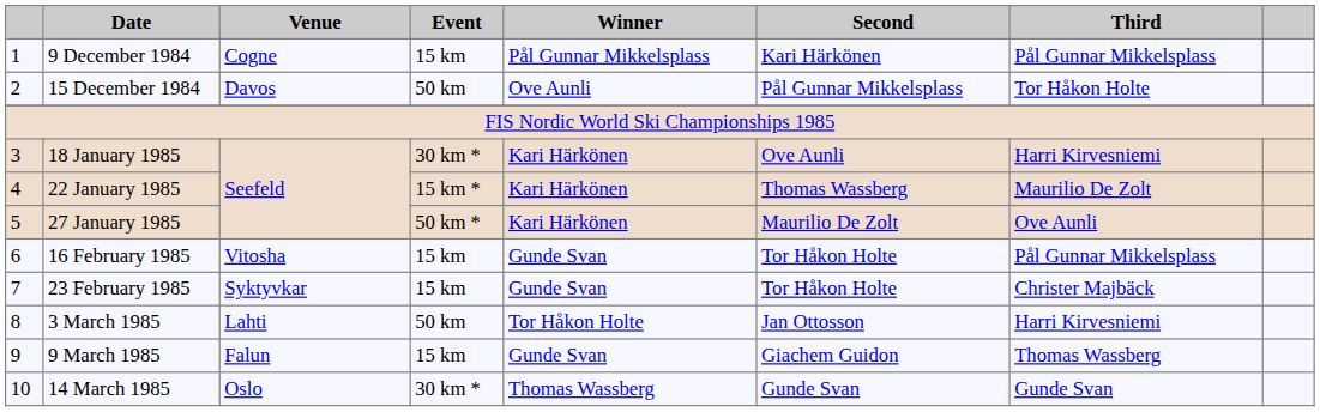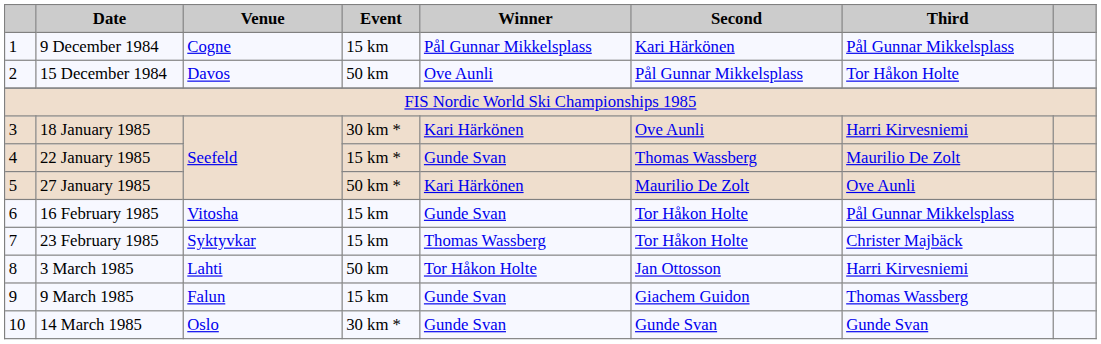 <table bgcolor="#f7f8ff" cellpadding="3" cellspacing="0" border="1" style="font-size: 90%; border: gray solid 1px; border-collapse: collapse;">
 <tr bgcolor="#CCCCCC">
 <td align="center" width="20"><strong></strong></td>
 <td align="center" width="120"><strong>Date</strong></td>
 <td align="center" width="130"><strong>Venue</strong></td>
 <td align="center" width="60"><strong>Event</strong></td>
 <td align="center" width="175"><strong>Winner</strong></td>
 <td align="center" width="175"><strong>Second</strong></td>
 <td align="center" width="175"><strong>Third</strong></td>
 <td align="center" width="30"><strong></strong></td>
 </tr>
 <tr align="left">
 <td>1</td>
 <td>9 December 1984</td>
 <td> <a href='#'>Cogne</a></td>
 <td>15 km</td>
 <td> <a href='#'>Pål Gunnar Mikkelsplass</a></td>
 <td> <a href='#'>Kari Härkönen</a></td>
 <td> <a href='#'>Pål Gunnar Mikkelsplass</a></td>
 <td></td>
 </tr>
 <tr align="left">
 <td>2</td>
 <td>15 December 1984</td>
 <td> <a href='#'>Davos</a></td>
 <td>50 km</td>
 <td> <a href='#'>Ove Aunli</a></td>
 <td> <a href='#'>Pål Gunnar Mikkelsplass</a></td>
 <td> <a href='#'>Tor Håkon Holte</a></td>
 <td></td>
 </tr>
 <tr align="left">
 </tr>
 <tr bgcolor=#EFDECD>
 <td colspan="9" align="center"><a href='#'>FIS Nordic World Ski Championships 1985</a></td>
 </tr>
 <tr bgcolor=#EFDECD>
 <td>3</td>
 <td>18 January 1985</td>
 <td rowspan=3> <a href='#'>Seefeld</a></td>
 <td>30 km *</td>
 <td> <a href='#'>Kari Härkönen</a></td>
 <td> <a href='#'>Ove Aunli</a></td>
 <td> <a href='#'>Harri Kirvesniemi</a></td>
 <td></td>
 </tr>
 <tr align="left" bgcolor=#EFDECD>
 <td>4</td>
 <td>22 January 1985</td>
 <td>15 km *</td>
-<td> <a href='#'>Kari Härkönen</a></td>
+<td> <a href='#'>Gunde Svan</a></td>
 <td> <a href='#'>Thomas Wassberg</a></td>
 <td> <a href='#'>Maurilio De Zolt</a></td>
 <td></td>
 </tr>
 <tr align="left" bgcolor=#EFDECD>
 <td>5</td>
 <td>27 January 1985</td>
 <td>50 km *</td>
 <td> <a href='#'>Kari Härkönen</a></td>
 <td> <a href='#'>Maurilio De Zolt</a></td>
 <td> <a href='#'>Ove Aunli</a></td>
 <td></td>
 </tr>
 <tr align="left">
 <td>6</td>
 <td>16 February 1985</td>
 <td> <a href='#'>Vitosha</a></td>
 <td>15 km</td>
 <td> <a href='#'>Gunde Svan</a></td>
 <td> <a href='#'>Tor Håkon Holte</a></td>
 <td> <a href='#'>Pål Gunnar Mikkelsplass</a></td>
 <td></td>
 </tr>
 <tr align="left">
 <td>7</td>
 <td>23 February 1985</td>
 <td> <a href='#'>Syktyvkar</a></td>
 <td>15 km</td>
-<td> <a href='#'>Gunde Svan</a></td>
+<td> <a href='#'>Thomas Wassberg</a></td>
 <td> <a href='#'>Tor Håkon Holte</a></td>
 <td> <a href='#'>Christer Majbäck</a></td>
 <td></td>
 </tr>
 <tr align="left">
 <td>8</td>
 <td>3 March 1985</td>
 <td> <a href='#'>Lahti</a></td>
 <td>50 km</td>
 <td> <a href='#'>Tor Håkon Holte</a></td>
 <td> <a href='#'>Jan Ottosson</a></td>
 <td> <a href='#'>Harri Kirvesniemi</a></td>
 <td></td>
 </tr>
 <tr align="left">
 <td>9</td>
 <td>9 March 1985</td>
 <td> <a href='#'>Falun</a></td>
 <td>15 km</td>
 <td> <a href='#'>Gunde Svan</a></td>
 <td> <a href='#'>Giachem Guidon</a></td>
 <td> <a href='#'>Thomas Wassberg</a></td>
 <td></td>
 </tr>
 <tr align="left">
 <td>10</td>
 <td>14 March 1985</td>
 <td> <a href='#'>Oslo</a></td>
 <td>30 km *</td>
-<td> <a href='#'>Thomas Wassberg</a></td>
+<td> <a href='#'>Gunde Svan</a></td>
 <td> <a href='#'>Gunde Svan</a></td>
 <td> <a href='#'>Gunde Svan</a></td>
 <td></td>
 </tr>
 </table>
